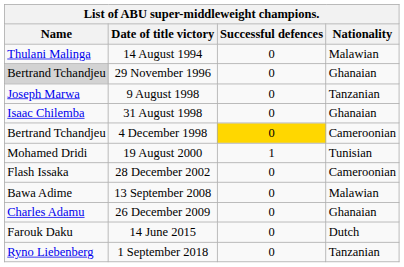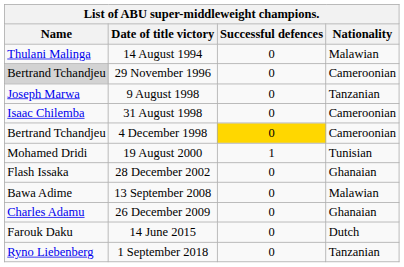 <table class="wikitable">
 <tr>
 <th colspan=4>List of ABU super-middleweight champions.</th>
 </tr>
 <tr>
 <th>Name</th>
 <th>Date of title victory</th>
 <th>Successful defences</th>
 <th>Nationality</th>
 </tr>
 <tr align=center>
 <td align=left><a href='#'>Thulani Malinga</a></td>
 <td>14 August 1994</td>
 <td>0</td>
 <td align=left> Malawian</td>
 </tr>
 <tr align=center>
 <td align=left style="background: lightgrey;">Bertrand Tchandjeu</td>
 <td>29 November 1996</td>
 <td>0</td>
-<td align=left> Ghanaian</td>
+<td align=left> Cameroonian</td>
 </tr>
 <tr align=center>
 <td align=left><a href='#'>Joseph Marwa</a></td>
 <td>9 August 1998</td>
 <td>0</td>
 <td align=left> Tanzanian</td>
 </tr>
 <tr align=center>
 <td align=left><a href='#'>Isaac Chilemba</a></td>
 <td>31 August 1998</td>
 <td>0</td>
-<td align=left> Ghanaian</td>
+<td align=left> Cameroonian</td>
 </tr>
 <tr align=center>
 <td align=left>Bertrand Tchandjeu</td>
 <td>4 December 1998</td>
 <td style="background: gold;">0</td>
 <td align=left> Cameroonian</td>
 </tr>
 <tr align=center>
 <td align=left>Mohamed Dridi</td>
 <td>19 August 2000</td>
 <td>1</td>
 <td align=left> Tunisian</td>
 </tr>
 <tr align=center>
 <td align=left>Flash Issaka</td>
 <td>28 December 2002</td>
 <td>0</td>
-<td align=left> Cameroonian</td>
+<td align=left> Ghanaian</td>
 </tr>
 <tr align=center>
 <td align=left>Bawa Adime</td>
 <td>13 September 2008</td>
 <td>0</td>
 <td align=left> Malawian</td>
 </tr>
 <tr align=center>
 <td align=left><a href='#'>Charles Adamu</a></td>
 <td>26 December 2009</td>
 <td>0</td>
 <td align=left> Ghanaian</td>
 </tr>
 <tr align=center>
 <td align=left>Farouk Daku</td>
 <td>14 June 2015</td>
 <td>0</td>
 <td align=left> Dutch</td>
 </tr>
 <tr align=center>
 <td align=left><a href='#'>Ryno Liebenberg</a></td>
 <td>1 September 2018</td>
 <td>0</td>
 <td align=left> Tanzanian</td>
 </tr>
 </table>
